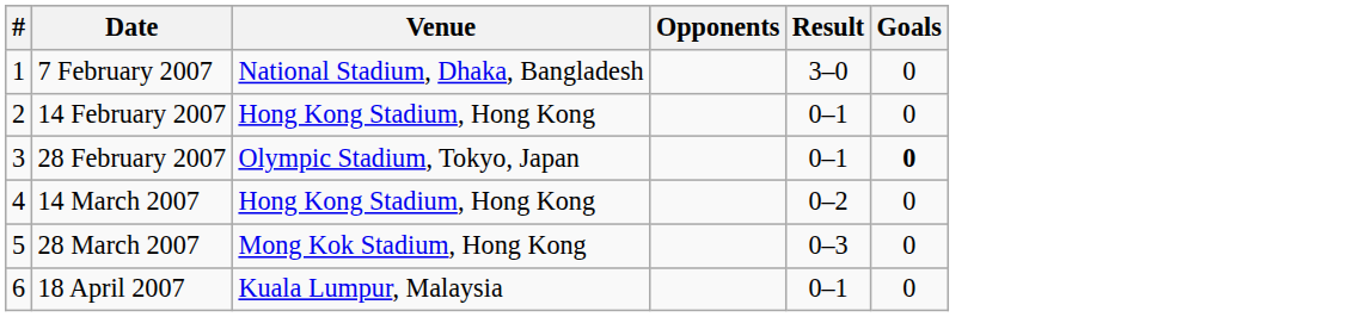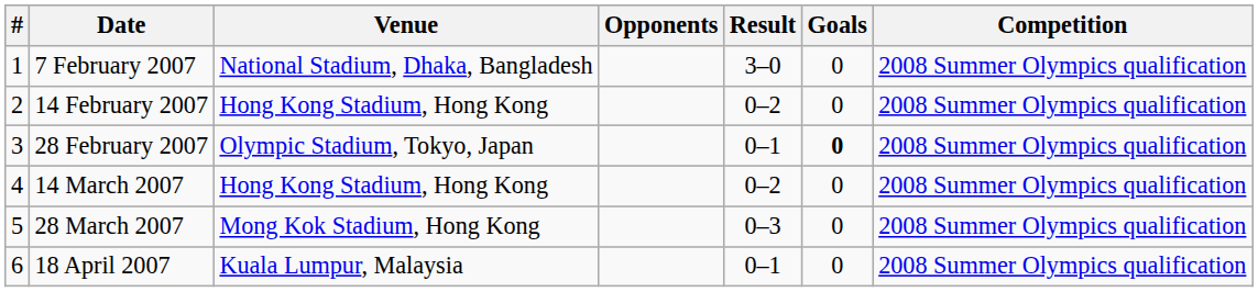 <table class="wikitable" style="font-size:90%; text-align: left;">
 <tr bgcolor="#CCCCCC" align="center">
 <th>#</th>
 <th>Date</th>
 <th>Venue</th>
 <th>Opponents</th>
 <th>Result</th>
 <th>Goals</th>
+<th>Competition</th>
 </tr>
 <tr>
 <td>1</td>
 <td>7 February 2007</td>
 <td><a href='#'>National Stadium</a>, <a href='#'>Dhaka</a>, Bangladesh</td>
 <td></td>
 <td align="center">3–0</td>
 <td align="center">0</td>
+<td><a href='#'>2008 Summer Olympics qualification</a></td>
 </tr>
 <tr>
 <td>2</td>
 <td>14 February 2007</td>
 <td><a href='#'>Hong Kong Stadium</a>, Hong Kong</td>
 <td></td>
-<td align="center">0–1</td>
+<td align="center">0–2</td>
 <td align="center">0</td>
+<td><a href='#'>2008 Summer Olympics qualification</a></td>
 </tr>
 <tr>
 <td>3</td>
 <td>28 February 2007</td>
 <td><a href='#'>Olympic Stadium</a>, Tokyo, Japan</td>
 <td></td>
 <td align="center">0–1</td>
 <td align="center"><strong>0</strong></td>
+<td><a href='#'>2008 Summer Olympics qualification</a></td>
 </tr>
 <tr>
 <td>4</td>
 <td>14 March 2007</td>
 <td><a href='#'>Hong Kong Stadium</a>, Hong Kong</td>
 <td></td>
 <td align="center">0–2</td>
 <td align="center">0</td>
+<td><a href='#'>2008 Summer Olympics qualification</a></td>
 </tr>
 <tr>
 <td>5</td>
 <td>28 March 2007</td>
 <td><a href='#'>Mong Kok Stadium</a>, Hong Kong</td>
 <td></td>
 <td align="center">0–3</td>
 <td align="center">0</td>
+<td><a href='#'>2008 Summer Olympics qualification</a></td>
 </tr>
 <tr>
 <td>6</td>
 <td>18 April 2007</td>
 <td><a href='#'>Kuala Lumpur</a>, Malaysia</td>
 <td></td>
 <td align="center">0–1</td>
 <td align="center">0</td>
+<td><a href='#'>2008 Summer Olympics qualification</a></td>
 </tr>
 </table>
